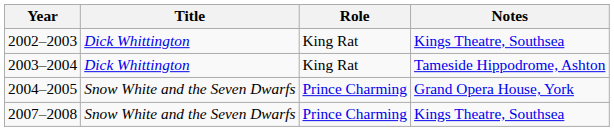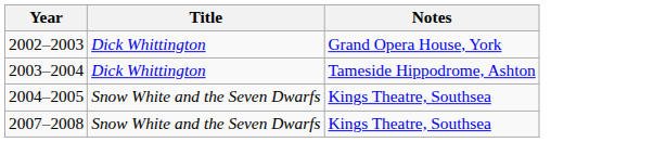 <table class=wikitable>
 <tr>
 <th>Year</th>
 <th>Title</th>
-<th>Role</th>
 <th>Notes</th>
 </tr>
 <tr>
 <td>2002–2003</td>
 <td><em><a href='#'>Dick Whittington</a></em></td>
-<td>King Rat</td>
-<td><a href='#'>Kings Theatre, Southsea</a></td>
+<td><a href='#'>Grand Opera House, York</a></td>
 </tr>
 <tr>
 <td>2003–2004</td>
 <td><em><a href='#'>Dick Whittington</a></em></td>
-<td>King Rat</td>
 <td><a href='#'>Tameside Hippodrome, Ashton</a></td>
 </tr>
 <tr>
 <td>2004–2005</td>
 <td><em>Snow White and the Seven Dwarfs</em></td>
-<td><a href='#'>Prince Charming</a></td>
-<td><a href='#'>Grand Opera House, York</a></td>
+<td><a href='#'>Kings Theatre, Southsea</a></td>
 </tr>
 <tr>
 <td>2007–2008</td>
 <td><em>Snow White and the Seven Dwarfs</em></td>
-<td><a href='#'>Prince Charming</a></td>
 <td><a href='#'>Kings Theatre, Southsea</a></td>
 </tr>
 </table>
